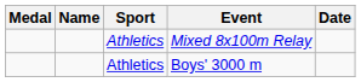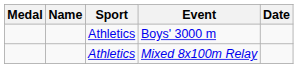 <table class="wikitable sortable" style="font-size: 95%;">
 <tr>
 <th>Medal</th>
 <th>Name</th>
 <th>Sport</th>
 <th>Event</th>
 <th>Date</th>
 </tr>
 <tr>
+<td></td>
+<td></td>
+<td><a href='#'>Athletics</a></td>
+<td><a href='#'>Boys' 3000 m</a></td>
+<td></td>
+</tr>
+<tr>
 <td><em> </em></td>
 <td><em> </em></td>
 <td><em><a href='#'>Athletics</a></em></td>
 <td><em><a href='#'>Mixed 8x100m Relay</a> </em></td>
 <td><em></em></td>
 </tr>
-<tr>
-<td></td>
-<td></td>
-<td><a href='#'>Athletics</a></td>
-<td><a href='#'>Boys' 3000 m</a></td>
-<td></td>
-</tr>
 </table>
